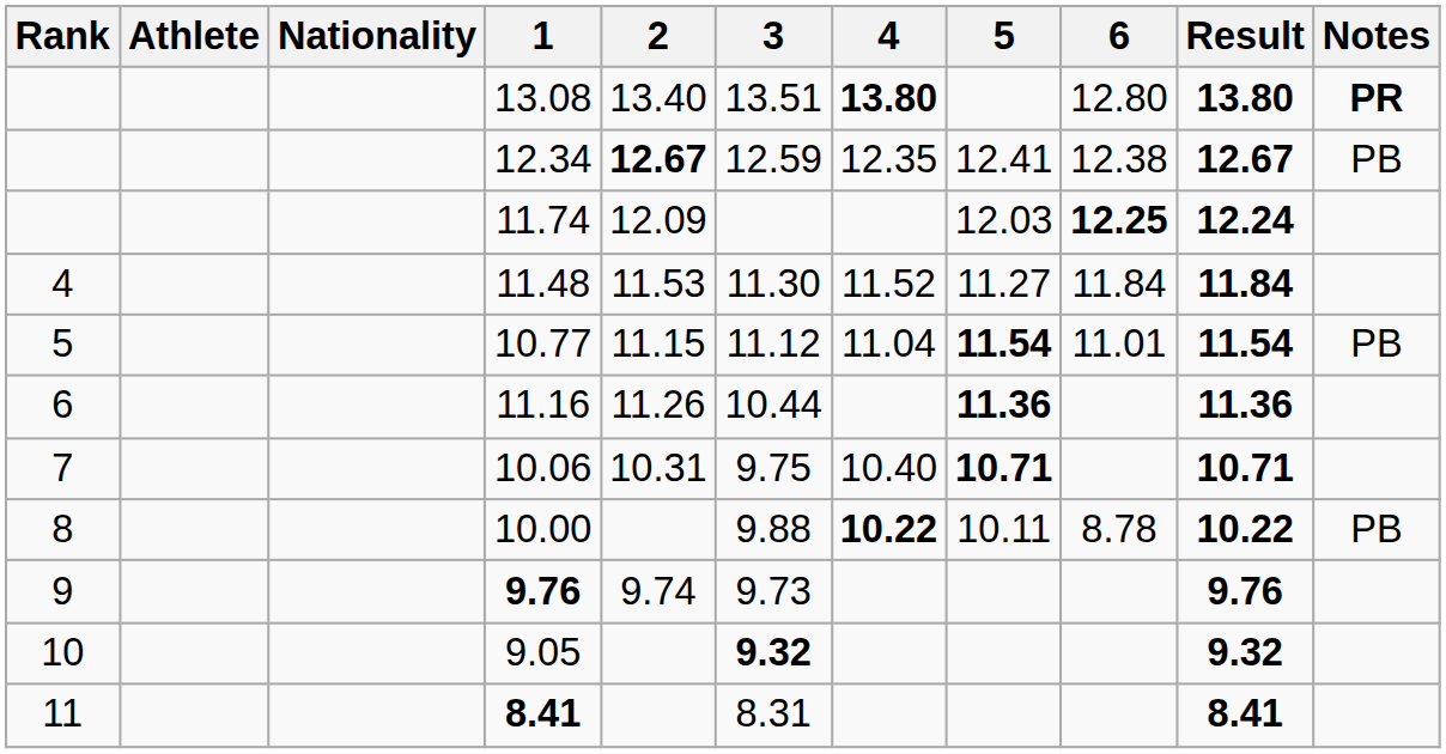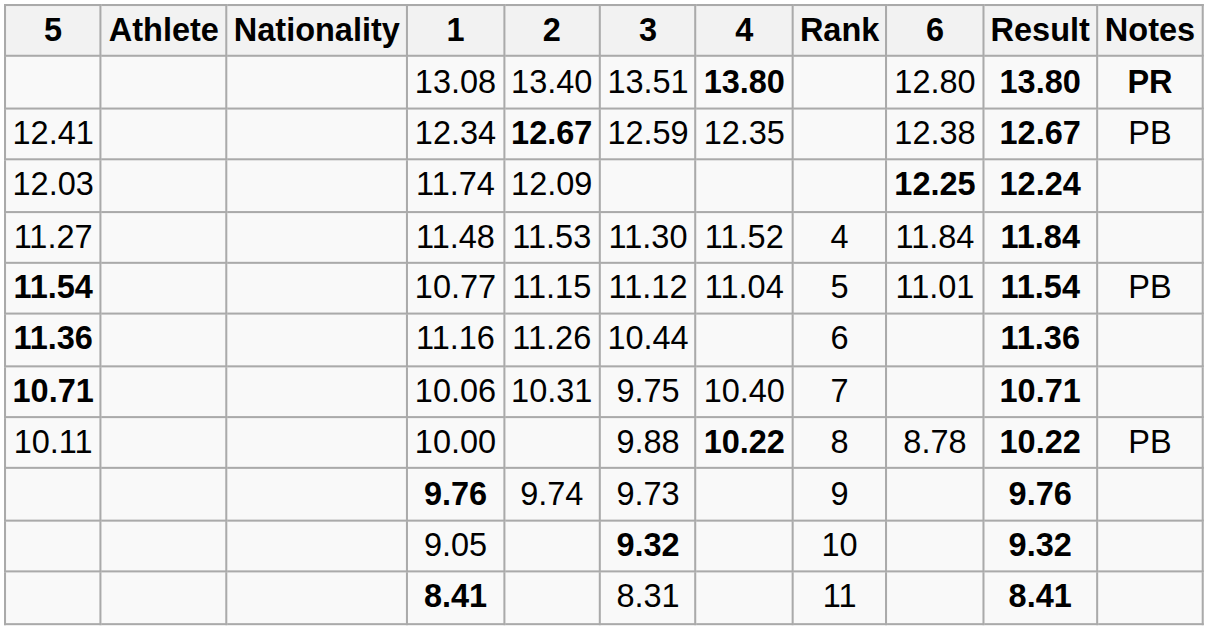 <table class="wikitable sortable" style="text-align:center">
 <tr>
-<th>Rank</th>
+<th width="25">5</th>
 <th>Athlete</th>
 <th>Nationality</th>
 <th width="25">1</th>
 <th width="25">2</th>
 <th width="25">3</th>
 <th width="25">4</th>
-<th width="25">5</th>
+<th>Rank</th>
 <th width="25">6</th>
 <th>Result</th>
 <th>Notes</th>
 </tr>
 <tr>
 <td></td>
 <td align=left></td>
 <td align="left"></td>
 <td>13.08</td>
 <td>13.40</td>
 <td>13.51</td>
 <td><strong>13.80</strong></td>
 <td></td>
 <td>12.80</td>
 <td><strong>13.80</strong></td>
 <td><strong>PR</strong></td>
 </tr>
 <tr>
-<td></td>
+<td>12.41</td>
 <td align=left></td>
 <td align="left"></td>
 <td>12.34</td>
 <td><strong>12.67</strong></td>
 <td>12.59</td>
 <td>12.35</td>
-<td>12.41</td>
+<td></td>
 <td>12.38</td>
 <td><strong>12.67</strong></td>
+<td>PB</td>
+</tr>
+<tr>
+<td>12.03</td>
+<td align=left></td>
+<td align="left"></td>
+<td>11.74</td>
+<td>12.09</td>
+<td></td>
+<td></td>
+<td></td>
+<td><strong>12.25</strong></td>
+<td><strong>12.24</strong></td>
+<td></td>
+</tr>
+<tr>
+<td>11.27</td>
+<td align=left></td>
+<td align="left"></td>
+<td>11.48</td>
+<td>11.53</td>
+<td>11.30</td>
+<td>11.52</td>
+<td>4</td>
+<td>11.84</td>
+<td><strong>11.84</strong></td>
+<td></td>
+</tr>
+<tr>
+<td><strong>11.54</strong></td>
+<td align=left></td>
+<td align="left"></td>
+<td>10.77</td>
+<td>11.15</td>
+<td>11.12</td>
+<td>11.04</td>
+<td>5</td>
+<td>11.01</td>
+<td><strong>11.54</strong></td>
+<td>PB</td>
+</tr>
+<tr>
+<td><strong>11.36</strong></td>
+<td align=left></td>
+<td align="left"></td>
+<td>11.16</td>
+<td>11.26</td>
+<td>10.44</td>
+<td></td>
+<td>6</td>
+<td></td>
+<td><strong>11.36</strong></td>
+<td></td>
+</tr>
+<tr>
+<td><strong>10.71</strong></td>
+<td align=left></td>
+<td align="left"></td>
+<td>10.06</td>
+<td>10.31</td>
+<td>9.75</td>
+<td>10.40</td>
+<td>7</td>
+<td></td>
+<td><strong>10.71</strong></td>
+<td></td>
+</tr>
+<tr>
+<td>10.11</td>
+<td align=left></td>
+<td align="left"></td>
+<td>10.00</td>
+<td></td>
+<td>9.88</td>
+<td><strong>10.22</strong></td>
+<td>8</td>
+<td>8.78</td>
+<td><strong>10.22</strong></td>
 <td>PB</td>
 </tr>
 <tr>
 <td></td>
 <td align=left></td>
 <td align="left"></td>
-<td>11.74</td>
-<td>12.09</td>
-<td></td>
-<td></td>
-<td>12.03</td>
-<td><strong>12.25</strong></td>
-<td><strong>12.24</strong></td>
-<td></td>
-</tr>
-<tr>
-<td>4</td>
-<td align=left></td>
-<td align="left"></td>
-<td>11.48</td>
-<td>11.53</td>
-<td>11.30</td>
-<td>11.52</td>
-<td>11.27</td>
-<td>11.84</td>
-<td><strong>11.84</strong></td>
-<td></td>
-</tr>
-<tr>
-<td>5</td>
-<td align=left></td>
-<td align="left"></td>
-<td>10.77</td>
-<td>11.15</td>
-<td>11.12</td>
-<td>11.04</td>
-<td><strong>11.54</strong></td>
-<td>11.01</td>
-<td><strong>11.54</strong></td>
-<td>PB</td>
-</tr>
-<tr>
-<td>6</td>
-<td align=left></td>
-<td align="left"></td>
-<td>11.16</td>
-<td>11.26</td>
-<td>10.44</td>
-<td></td>
-<td><strong>11.36</strong></td>
-<td></td>
-<td><strong>11.36</strong></td>
-<td></td>
-</tr>
-<tr>
-<td>7</td>
-<td align=left></td>
-<td align="left"></td>
-<td>10.06</td>
-<td>10.31</td>
-<td>9.75</td>
-<td>10.40</td>
-<td><strong>10.71</strong></td>
-<td></td>
-<td><strong>10.71</strong></td>
-<td></td>
-</tr>
-<tr>
-<td>8</td>
-<td align=left></td>
-<td align="left"></td>
-<td>10.00</td>
-<td></td>
-<td>9.88</td>
-<td><strong>10.22</strong></td>
-<td>10.11</td>
-<td>8.78</td>
-<td><strong>10.22</strong></td>
-<td>PB</td>
-</tr>
-<tr>
-<td>9</td>
-<td align=left></td>
-<td align="left"></td>
 <td><strong>9.76</strong></td>
 <td>9.74</td>
 <td>9.73</td>
 <td></td>
-<td></td>
+<td>9</td>
 <td></td>
 <td><strong>9.76</strong></td>
 <td></td>
 </tr>
 <tr>
-<td>10</td>
+<td></td>
 <td align=left></td>
 <td align="left"></td>
 <td>9.05</td>
 <td></td>
 <td><strong>9.32</strong></td>
 <td></td>
-<td></td>
+<td>10</td>
 <td></td>
 <td><strong>9.32</strong></td>
 <td></td>
 </tr>
 <tr>
-<td>11</td>
+<td></td>
 <td align=left></td>
 <td align="left"></td>
 <td><strong>8.41</strong></td>
 <td></td>
 <td>8.31</td>
 <td></td>
-<td></td>
+<td>11</td>
 <td></td>
 <td><strong>8.41</strong></td>
 <td></td>
 </tr>
 </table>
